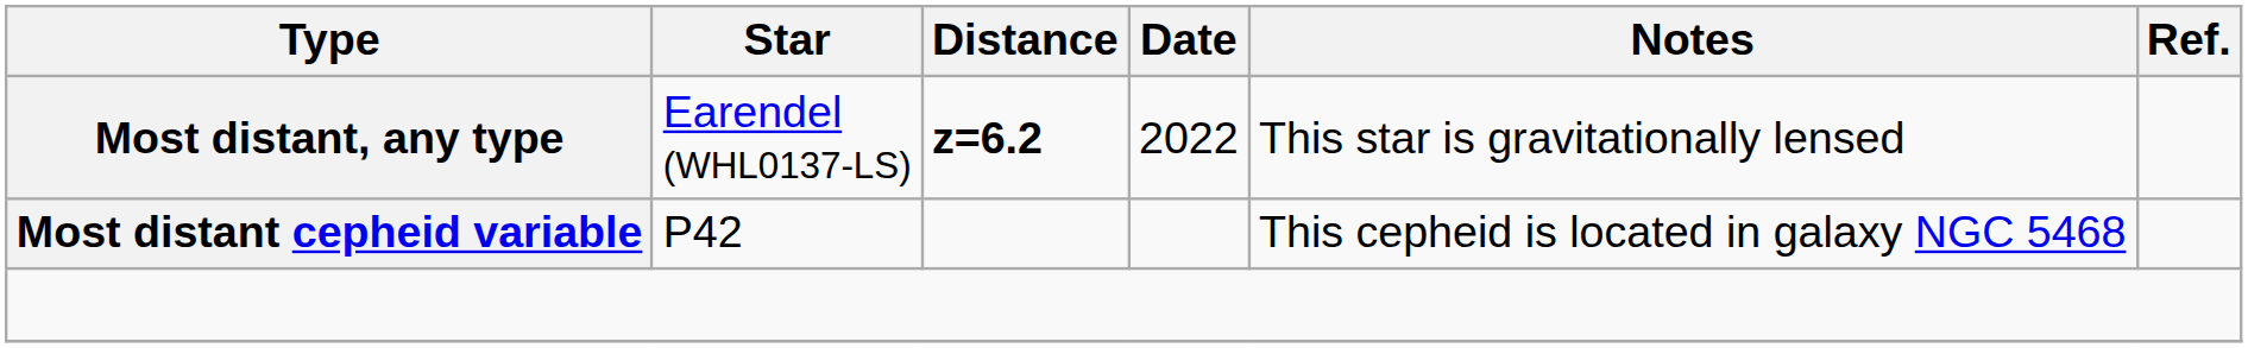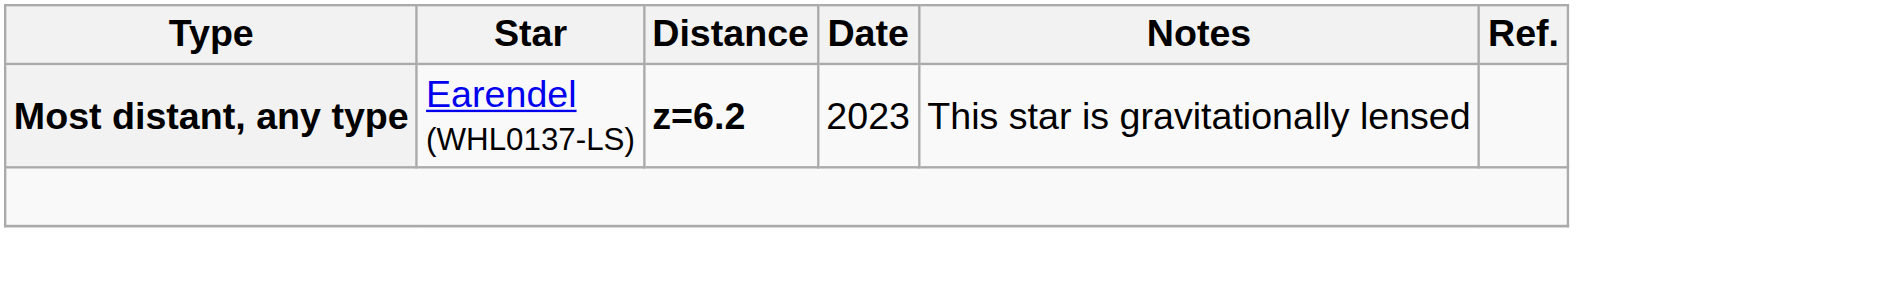 <table class="wikitable">
 <tr>
 <th>Type</th>
 <th>Star</th>
 <th>Distance</th>
 <th>Date</th>
 <th class=unsortable>Notes</th>
 <th class=unsortable>Ref.</th>
 </tr>
 <tr>
 <th>Most distant, any type</th>
 <td><a href='#'>Earendel</a> <small><br>(WHL0137-LS)</small></td>
 <td><strong>z=6.2 </strong></td>
-<td>2022</td>
+<td>2023</td>
 <td>This star is gravitationally lensed</td>
-<td></td>
-</tr>
-<tr>
-<th>Most distant <a href='#'>cepheid variable</a></th>
-<td>P42</td>
-<td></td>
-<td></td>
-<td>This cepheid is located in galaxy <a href='#'>NGC 5468</a></td>
 <td></td>
 </tr>
 <tr>
 <td colspan=6 class=sortbottom><br></td>
 </tr>
 <tr>
 </tr>
 </table>
